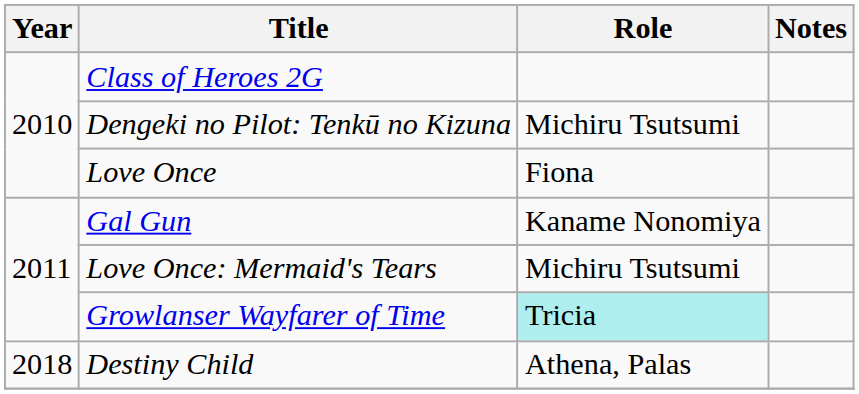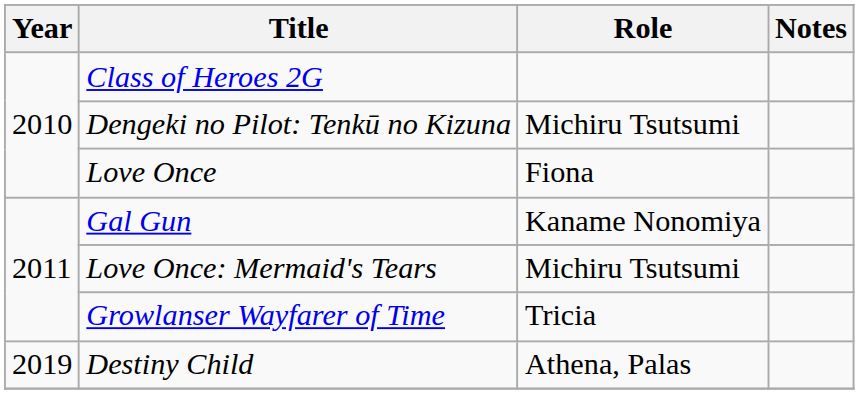 <table class="wikitable sortable">
 <tr>
 <th>Year</th>
 <th>Title</th>
 <th>Role</th>
 <th class="unsortable">Notes</th>
 </tr>
 <tr>
 <td rowspan="3">2010</td>
 <td><em><a href='#'>Class of Heroes 2G</a></em></td>
 <td></td>
 <td></td>
 </tr>
 <tr>
 <td><em>Dengeki no Pilot: Tenkū no Kizuna</em></td>
 <td>Michiru Tsutsumi</td>
 <td></td>
 </tr>
 <tr>
 <td><em>Love Once</em></td>
 <td>Fiona</td>
 <td></td>
 </tr>
 <tr>
 <td rowspan="3">2011</td>
 <td><em><a href='#'>Gal Gun</a></em></td>
 <td>Kaname Nonomiya</td>
 <td></td>
 </tr>
 <tr>
 <td><em>Love Once: Mermaid's Tears</em></td>
 <td>Michiru Tsutsumi</td>
 <td></td>
 </tr>
 <tr>
 <td><em><a href='#'>Growlanser Wayfarer of Time</a></em></td>
-<td style="background: paleturquoise;">Tricia</td>
+<td>Tricia</td>
 <td></td>
 </tr>
 <tr>
-<td>2018</td>
+<td>2019</td>
 <td><em>Destiny Child</em></td>
 <td>Athena, Palas</td>
 <td></td>
 </tr>
 <tr>
 </tr>
 <tr>
 </tr>
 </table>
